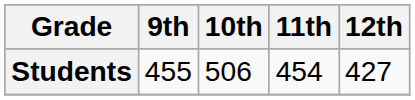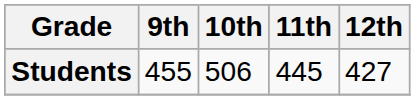 <table class="wikitable">
 <tr>
 <th>Grade</th>
 <th>9th</th>
 <th>10th</th>
 <th>11th</th>
 <th>12th</th>
 </tr>
 <tr>
 <th>Students</th>
 <td>455</td>
 <td>506</td>
-<td>454</td>
+<td>445</td>
 <td>427</td>
 </tr>
 <tr>
 </tr>
 </table>
